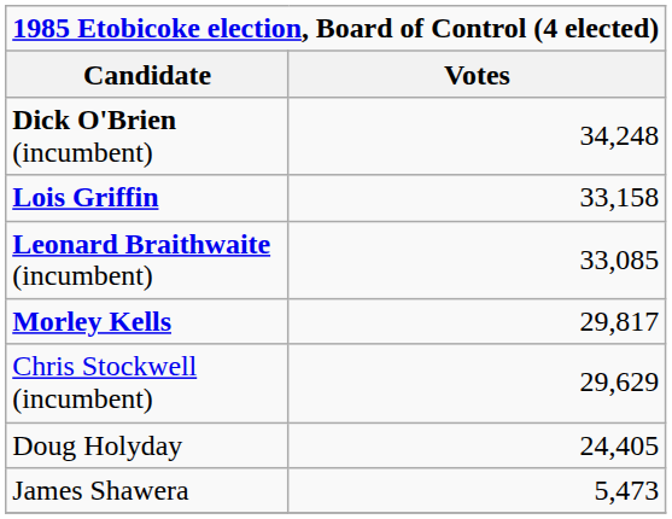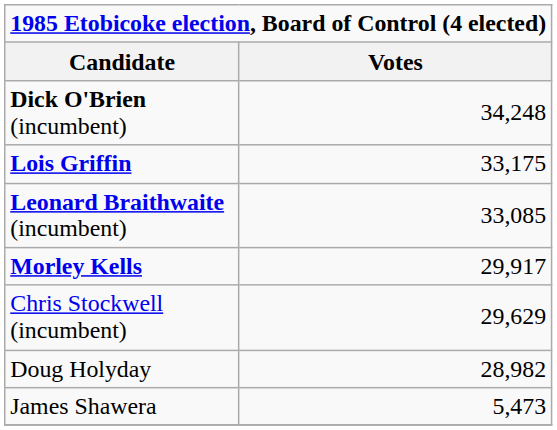 <table class="wikitable">
 <tr>
 <td Colspan="3" align="center"><strong><a href='#'>1985 Etobicoke election</a>, Board of Control (4 elected)</strong></td>
 </tr>
 <tr>
 <th width="150" bgcolor="#ddddff">Candidate</th>
 <th bgcolor="#ddddff">Votes</th>
 </tr>
 <tr>
 <td><strong>Dick O'Brien</strong> (incumbent)</td>
 <td align=right>34,248</td>
 </tr>
 <tr>
 <td><strong><a href='#'>Lois Griffin</a></strong></td>
-<td align=right>33,158</td>
+<td align=right>33,175</td>
 </tr>
 <tr>
 <td><strong><a href='#'>Leonard Braithwaite</a></strong> (incumbent)</td>
 <td align=right>33,085</td>
 </tr>
 <tr>
 <td><strong><a href='#'>Morley Kells</a></strong></td>
-<td align=right>29,817</td>
+<td align=right>29,917</td>
 </tr>
 <tr>
 <td><a href='#'>Chris Stockwell</a>  (incumbent)</td>
 <td align=right>29,629</td>
 </tr>
 <tr>
 <td>Doug Holyday</td>
-<td align=right>24,405</td>
+<td align=right>28,982</td>
 </tr>
 <tr>
 <td>James Shawera</td>
 <td align=right>5,473</td>
 </tr>
 <tr>
 </tr>
 </table>
